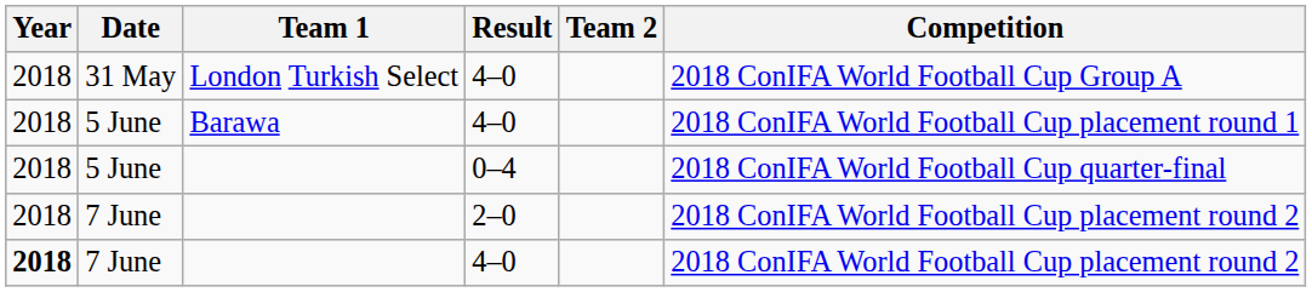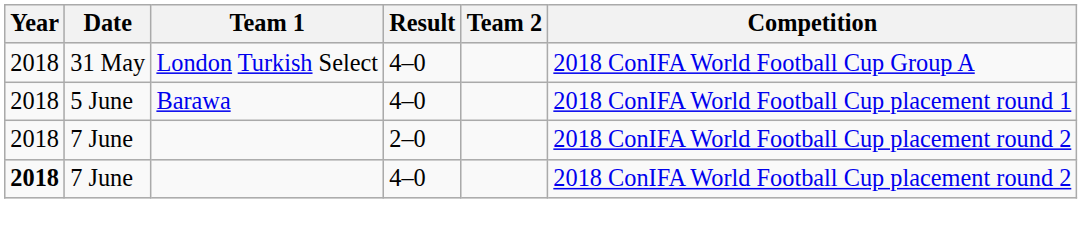 <table class="wikitable">
 <tr>
 <th>Year</th>
 <th>Date</th>
 <th>Team 1</th>
 <th>Result</th>
 <th>Team 2</th>
 <th>Competition</th>
 </tr>
 <tr>
 <td>2018</td>
 <td>31 May</td>
 <td> <a href='#'>London</a> <a href='#'>Turkish</a> Select</td>
 <td>4–0</td>
 <td></td>
 <td><a href='#'>2018 ConIFA World Football Cup Group A</a></td>
 </tr>
 <tr>
 <td>2018</td>
 <td>5 June</td>
 <td> <a href='#'>Barawa</a></td>
 <td>4–0</td>
 <td></td>
 <td><a href='#'>2018 ConIFA World Football Cup placement round 1</a></td>
 </tr>
 <tr>
 <td>2018</td>
-<td>5 June</td>
-<td></td>
-<td>0–4</td>
-<td></td>
-<td><a href='#'>2018 ConIFA World Football Cup quarter-final</a></td>
-</tr>
-<tr>
-<td>2018</td>
 <td>7 June</td>
 <td></td>
 <td>2–0</td>
 <td></td>
 <td><a href='#'>2018 ConIFA World Football Cup placement round 2</a></td>
 </tr>
 <tr>
 <td><strong>2018</strong></td>
 <td>7 June</td>
 <td></td>
 <td>4–0</td>
 <td></td>
 <td><a href='#'>2018 ConIFA World Football Cup placement round 2</a></td>
 </tr>
 </table>
